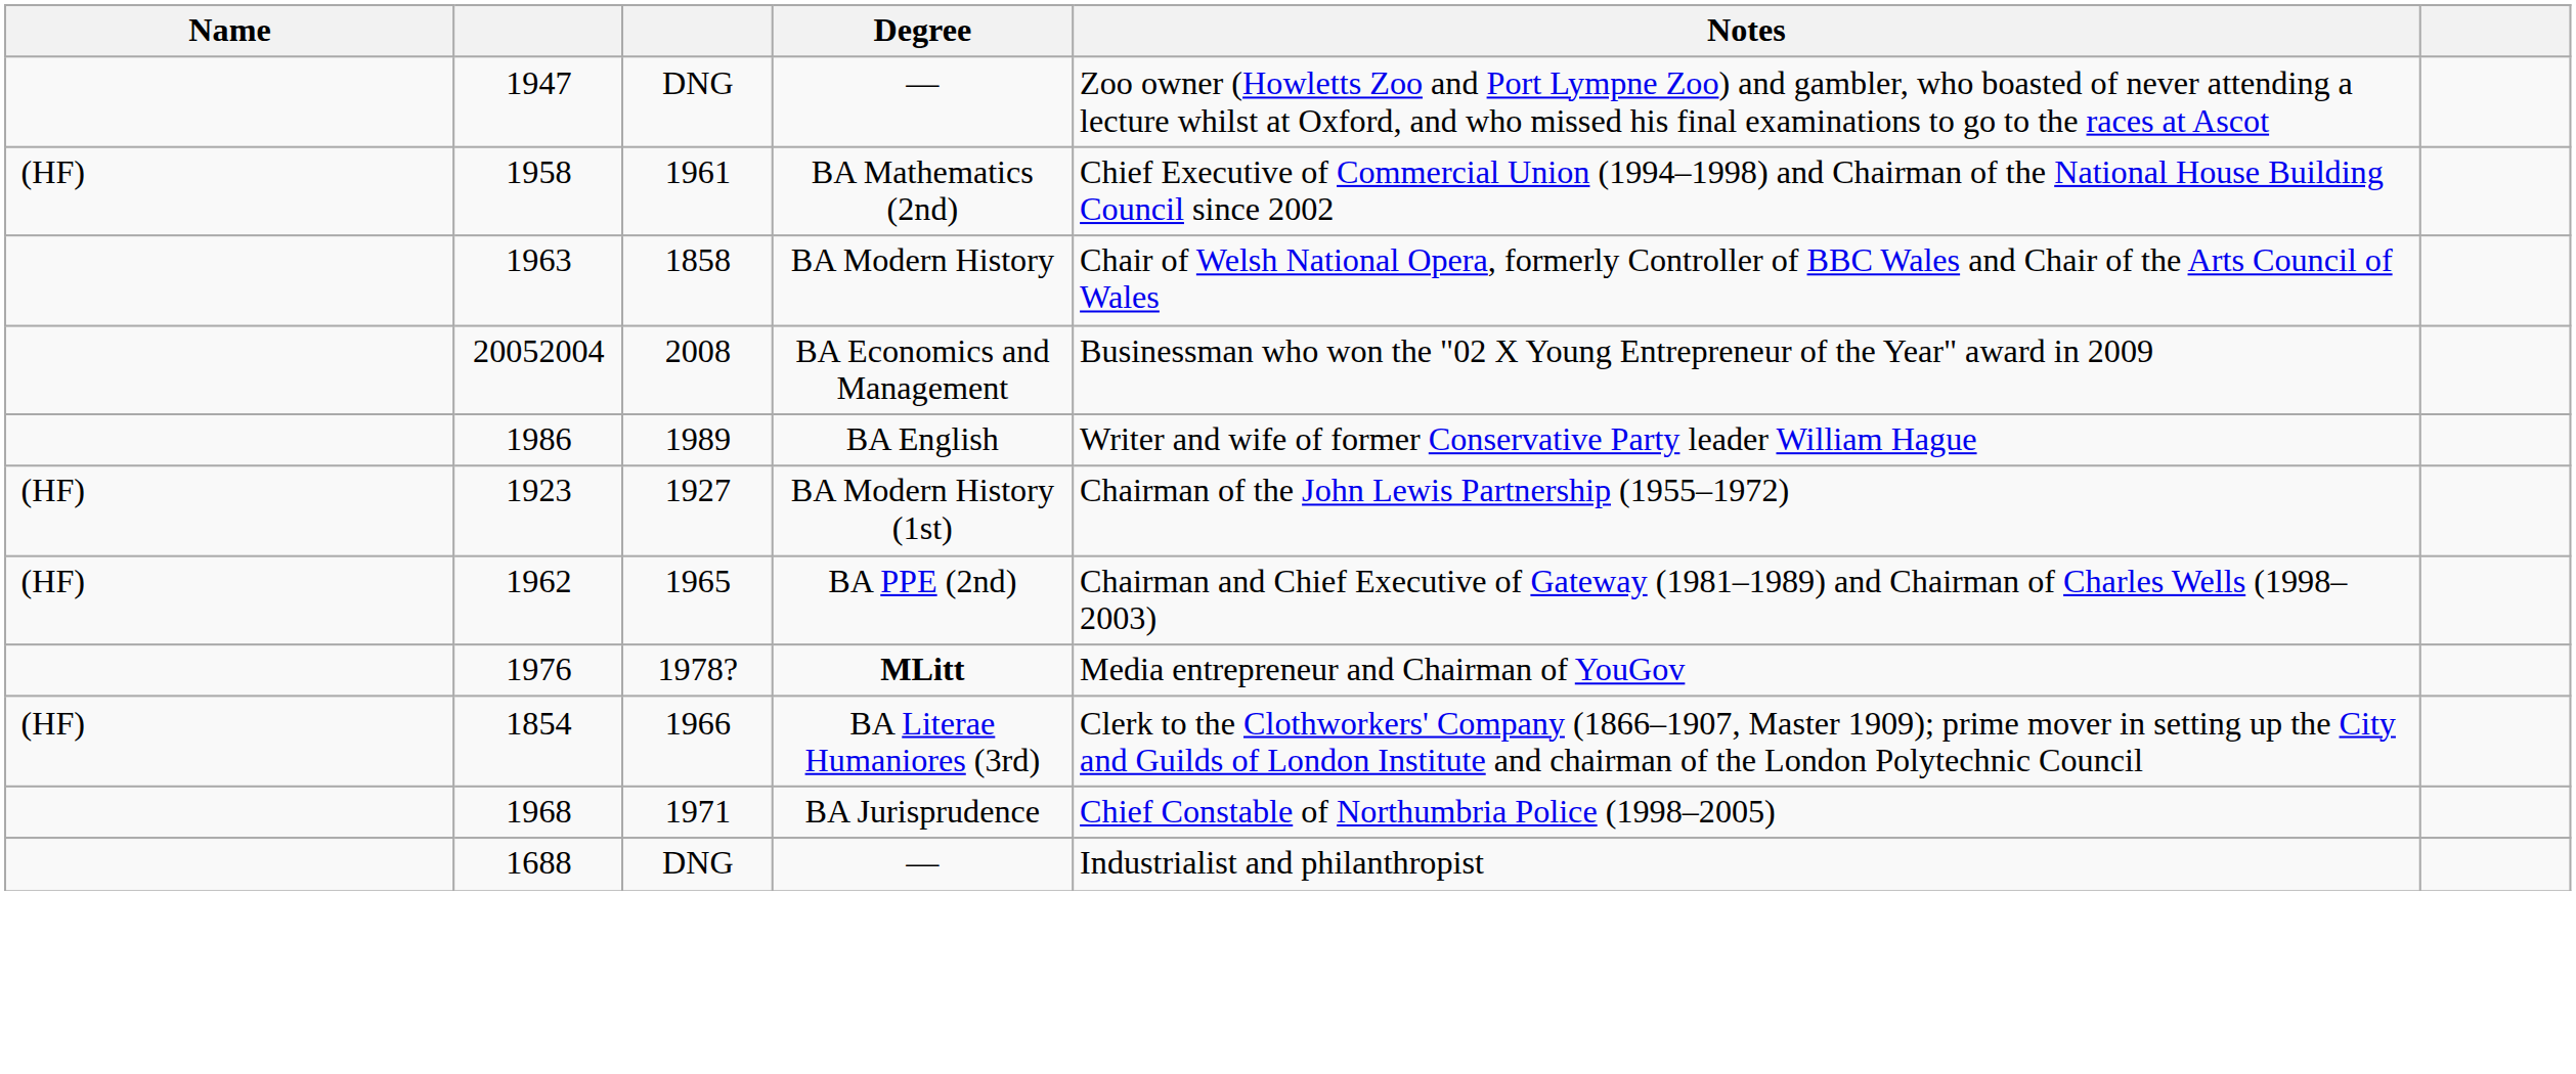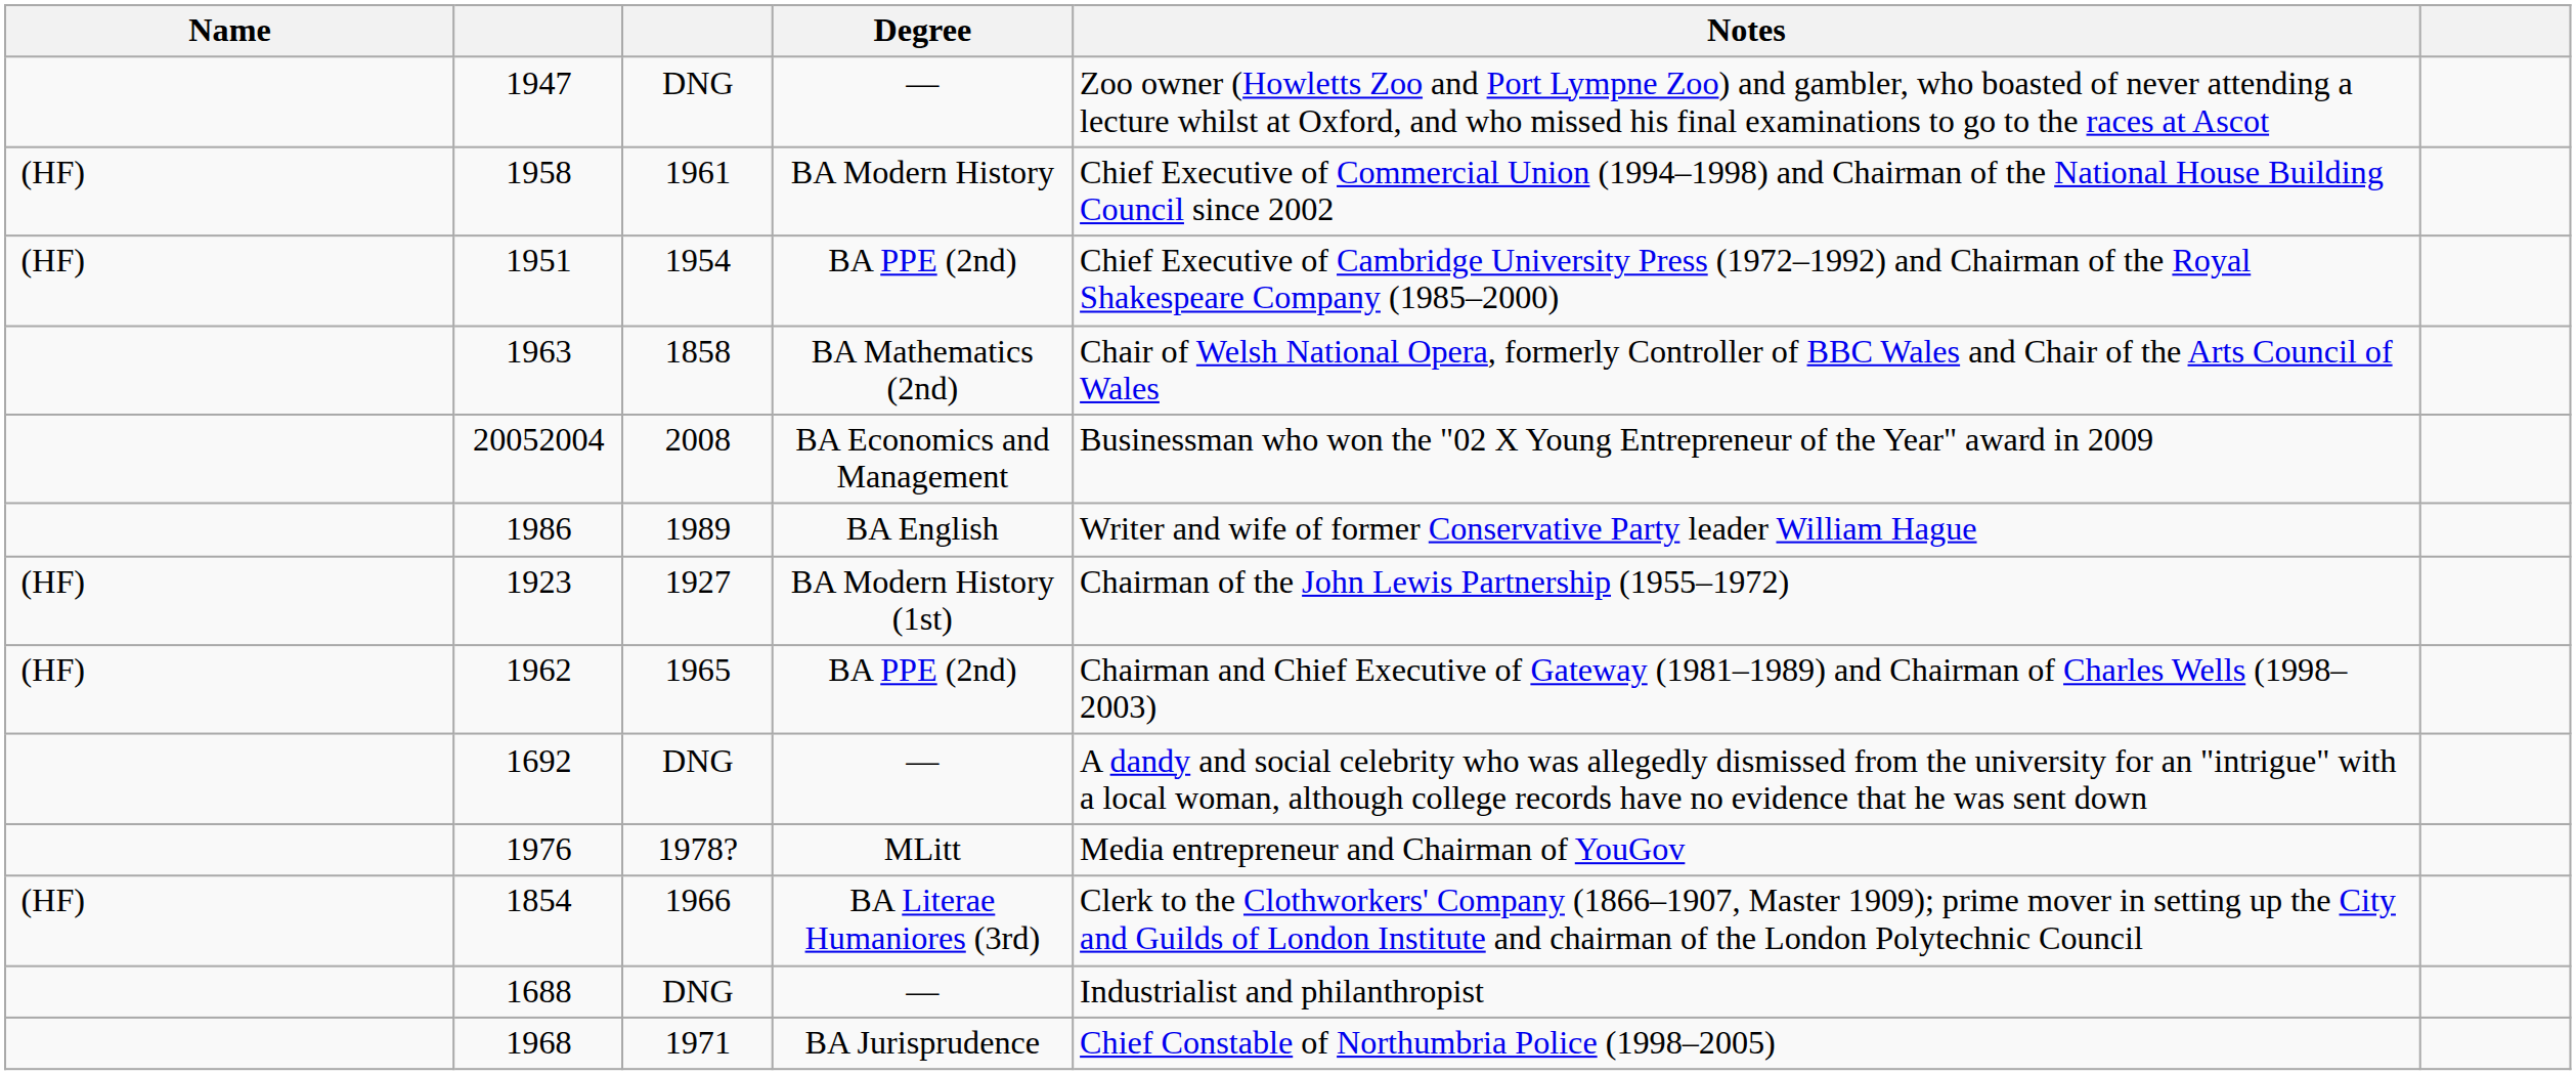 <table class="wikitable sortable">
 <tr>
 <th width="15%">Name</th>
 <th width="5%"></th>
 <th width="5%"></th>
 <th width="10%" class="unsortable">Degree</th>
 <th width="45%" class="unsortable">Notes</th>
 <th width="5%" class="unsortable"></th>
 </tr>
 <tr valign="top">
 <td></td>
 <td align="center">1947</td>
 <td align="center">DNG</td>
 <td align="center">—</td>
 <td>Zoo owner (<a href='#'>Howletts Zoo</a> and <a href='#'>Port Lympne Zoo</a>) and gambler, who boasted of never attending a lecture whilst at Oxford, and who missed his final examinations to go to the <a href='#'>races at Ascot</a></td>
 <td align="center"></td>
 </tr>
 <tr valign="top">
 <td> (HF)</td>
 <td align="center">1958</td>
 <td align="center">1961</td>
-<td align="center">BA Mathematics (2nd)</td>
+<td align="center">BA Modern History</td>
 <td>Chief Executive of <a href='#'>Commercial Union</a> (1994–1998) and Chairman of the <a href='#'>National House Building Council</a> since 2002</td>
+<td align="center"></td>
+</tr>
+<tr valign="top">
+<td> (HF)</td>
+<td align="center">1951</td>
+<td align="center">1954</td>
+<td align="center">BA <a href='#'>PPE</a> (2nd)</td>
+<td>Chief Executive of <a href='#'>Cambridge University Press</a> (1972–1992) and Chairman of the <a href='#'>Royal Shakespeare Company</a> (1985–2000)</td>
 <td align="center"></td>
 </tr>
 <tr valign="top">
 <td></td>
 <td align="center">1963</td>
 <td align="center">1858</td>
-<td align="center">BA Modern History</td>
+<td align="center">BA Mathematics (2nd)</td>
 <td>Chair of <a href='#'>Welsh National Opera</a>, formerly Controller of <a href='#'>BBC Wales</a> and Chair of the <a href='#'>Arts Council of Wales</a></td>
 <td align="center"></td>
 </tr>
 <tr valign="top">
 <td></td>
 <td align="center"><span>2005</span>2004</td>
 <td align="center">2008</td>
 <td align="center">BA Economics and Management</td>
 <td>Businessman who won the "02 X Young Entrepreneur of the Year" award in 2009</td>
 <td align="center"></td>
 </tr>
 <tr valign="top">
 <td></td>
 <td align="center">1986</td>
 <td align="center">1989</td>
 <td align="center">BA English</td>
 <td>Writer and wife of former <a href='#'>Conservative Party</a> leader <a href='#'>William Hague</a></td>
 <td align="center"></td>
 </tr>
 <tr valign="top">
 <td> (HF)</td>
 <td align="center">1923</td>
 <td align="center">1927</td>
 <td align="center">BA Modern History (1st)</td>
 <td>Chairman of the <a href='#'>John Lewis Partnership</a> (1955–1972)</td>
 <td align="center"></td>
 </tr>
 <tr valign="top">
 <td> (HF)</td>
 <td align="center">1962</td>
 <td align="center">1965</td>
 <td align="center">BA <a href='#'>PPE</a> (2nd)</td>
 <td>Chairman and Chief Executive of <a href='#'>Gateway</a> (1981–1989) and Chairman of <a href='#'>Charles Wells</a> (1998–2003)</td>
 <td align="center"></td>
 </tr>
 <tr valign="top">
 <td></td>
+<td align="center">1692</td>
+<td align="center">DNG</td>
+<td align="center">—</td>
+<td>A <a href='#'>dandy</a> and social celebrity who was allegedly dismissed from the university for an "intrigue" with a local woman, although college records have no evidence that he was sent down</td>
+<td align="center"></td>
+</tr>
+<tr valign="top">
+<td></td>
 <td align="center">1976</td>
 <td align="center"><span>1978</span>?</td>
-<td align="center"><strong>MLitt</strong></td>
+<td align="center">MLitt</td>
 <td>Media entrepreneur and Chairman of <a href='#'>YouGov</a></td>
 <td align="center"></td>
 </tr>
 <tr valign="top">
 <td> (HF)</td>
 <td align="center">1854</td>
 <td align="center">1966</td>
 <td align="center">BA <a href='#'>Literae Humaniores</a> (3rd)</td>
 <td>Clerk to the <a href='#'>Clothworkers' Company</a> (1866–1907, Master 1909); prime mover in setting up the <a href='#'>City and Guilds of London Institute</a> and chairman of the London Polytechnic Council</td>
 <td align="center"></td>
 </tr>
 <tr valign="top">
 <td></td>
+<td align="center">1688</td>
+<td align="center">DNG</td>
+<td align="center">—</td>
+<td>Industrialist and philanthropist</td>
+<td align="center"></td>
+</tr>
+<tr valign="top">
+<td></td>
 <td align="center">1968</td>
 <td align="center">1971</td>
 <td align="center">BA Jurisprudence</td>
 <td><a href='#'>Chief Constable</a> of <a href='#'>Northumbria Police</a> (1998–2005)</td>
 <td align="center"></td>
 </tr>
-<tr valign="top">
-<td></td>
-<td align="center">1688</td>
-<td align="center">DNG</td>
-<td align="center">—</td>
-<td>Industrialist and philanthropist</td>
-<td align="center"></td>
-</tr>
 </table>
